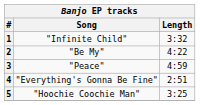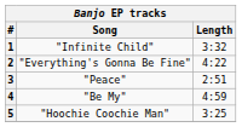 <table class="wikitable plainrowheaders" style="text-align:center">
 <tr>
 <th colspan="4"><em>Banjo</em> EP tracks</th>
 </tr>
 <tr>
 <th>#</th>
 <th>Song</th>
 <th>Length</th>
 </tr>
 <tr>
 <th>1</th>
 <td>"Infinite Child"</td>
 <td>3:32</td>
 </tr>
 <tr>
 <th>2</th>
-<td>"Be My"</td>
+<td>"Everything's Gonna Be Fine"</td>
 <td>4:22</td>
 </tr>
 <tr>
 <th>3</th>
 <td>"Peace"</td>
-<td>4:59</td>
+<td>2:51</td>
 </tr>
 <tr>
 <th>4</th>
-<td>"Everything's Gonna Be Fine"</td>
-<td>2:51</td>
+<td>"Be My"</td>
+<td>4:59</td>
 </tr>
 <tr>
 <th>5</th>
 <td>"Hoochie Coochie Man"</td>
 <td>3:25</td>
 </tr>
 <tr>
 </tr>
 </table>
